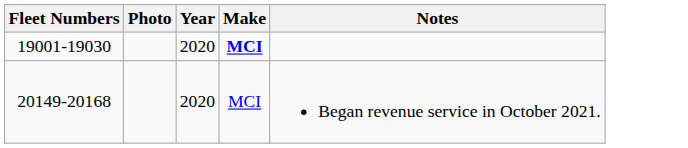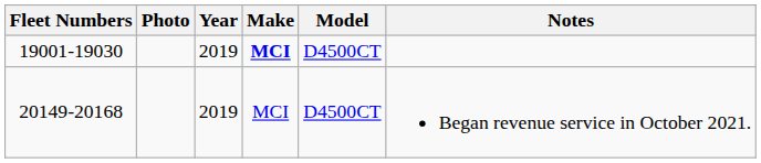 <table class="wikitable">
 <tr>
 <th>Fleet Numbers</th>
 <th>Photo</th>
 <th>Year</th>
 <th>Make</th>
+<th>Model</th>
 <th>Notes</th>
 </tr>
 <tr align="center">
 <td>19001-19030</td>
 <td></td>
-<td>2020</td>
+<td>2019</td>
 <td><strong><a href='#'>MCI</a></strong></td>
+<td><a href='#'>D4500CT</a></td>
 <td></td>
 </tr>
 <tr align="center">
 <td>20149-20168</td>
 <td></td>
-<td>2020</td>
+<td>2019</td>
 <td><a href='#'>MCI</a></td>
+<td><a href='#'>D4500CT</a></td>
 <td><br><ul><li>Began revenue service in October 2021.</li></ul></td>
 </tr>
 </table>
